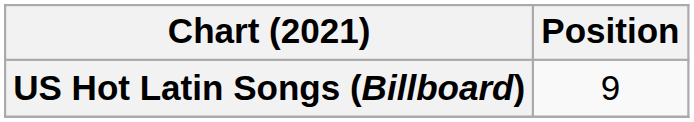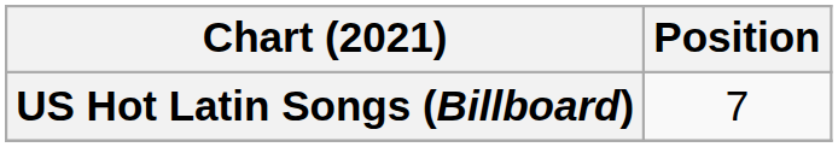 <table class="wikitable plainrowheaders" style="text-align:center">
 <tr>
 <th scope="col">Chart (2021)</th>
 <th scope="col">Position</th>
 </tr>
 <tr>
 <th scope="row">US Hot Latin Songs (<em>Billboard</em>)</th>
-<td>9</td>
+<td>7</td>
 </tr>
 <tr>
 </tr>
 </table>
